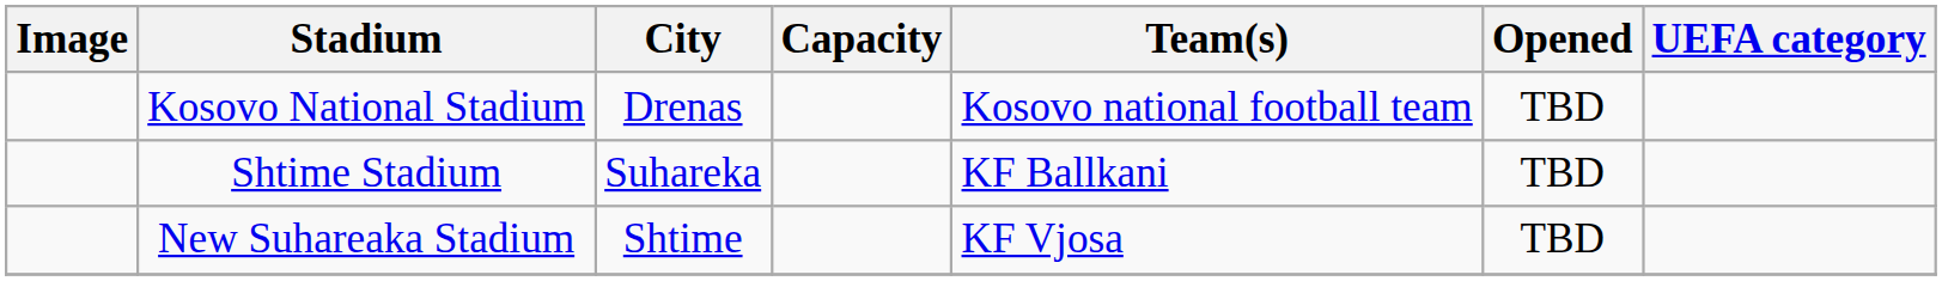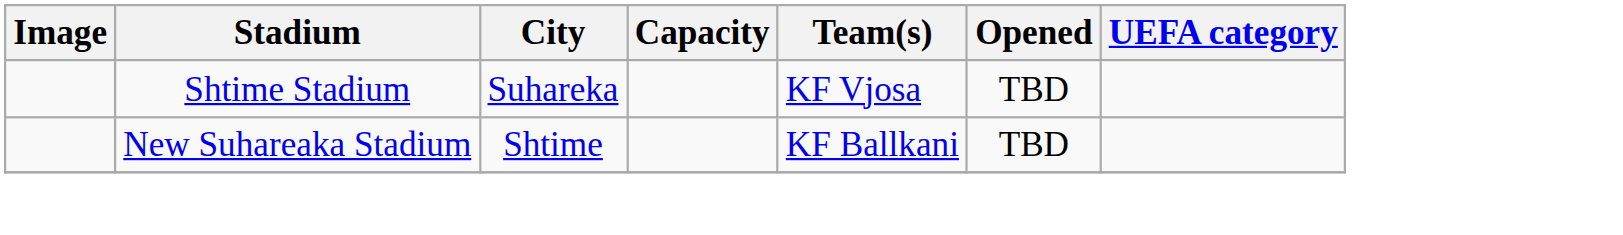 <table class="wikitable sortable" style="text-align:center;">
 <tr>
 <th class=unsortable>Image</th>
 <th>Stadium</th>
 <th>City</th>
 <th>Capacity</th>
 <th>Team(s)</th>
 <th>Opened</th>
 <th><a href='#'>UEFA category</a></th>
 </tr>
 <tr>
 <td></td>
-<td><a href='#'>Kosovo National Stadium</a></td>
-<td><a href='#'>Drenas</a></td>
-<td></td>
-<td align="left"><a href='#'>Kosovo national football team</a><br></td>
-<td>TBD</td>
-<td></td>
-</tr>
-<tr>
-<td></td>
 <td><a href='#'>Shtime Stadium</a></td>
 <td><a href='#'>Suhareka</a></td>
 <td></td>
-<td align="left"><a href='#'>KF Ballkani</a><br></td>
+<td align="left"><a href='#'>KF Vjosa</a><br></td>
 <td>TBD</td>
 <td></td>
 </tr>
 <tr>
 <td></td>
 <td><a href='#'>New Suhareaka Stadium</a></td>
 <td><a href='#'>Shtime</a></td>
 <td></td>
-<td align="left"><a href='#'>KF Vjosa</a><br></td>
+<td align="left"><a href='#'>KF Ballkani</a><br></td>
 <td>TBD</td>
 <td></td>
 </tr>
 <tr>
 </tr>
 </table>
